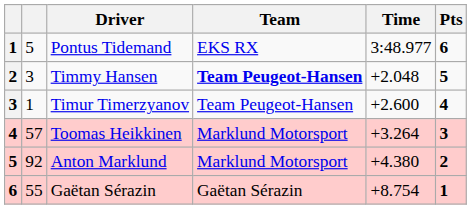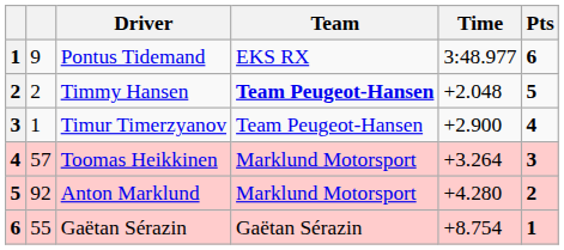 <table class=wikitable style="font-size:95%">
 <tr>
 <th></th>
 <th></th>
 <th>Driver</th>
 <th>Team</th>
 <th>Time</th>
 <th>Pts</th>
 </tr>
 <tr>
 <th>1</th>
-<td>5</td>
+<td>9</td>
 <td> <a href='#'>Pontus Tidemand</a></td>
 <td><a href='#'>EKS RX</a></td>
 <td>3:48.977</td>
 <td><strong>6</strong></td>
 </tr>
 <tr>
 <th>2</th>
-<td>3</td>
+<td>2</td>
 <td> <a href='#'>Timmy Hansen</a></td>
 <td><strong><a href='#'>Team Peugeot-Hansen</a></strong></td>
 <td>+2.048</td>
 <td><strong>5</strong></td>
 </tr>
 <tr>
 <th>3</th>
 <td>1</td>
 <td> <a href='#'>Timur Timerzyanov</a></td>
 <td><a href='#'>Team Peugeot-Hansen</a></td>
-<td>+2.600</td>
+<td>+2.900</td>
 <td><strong>4</strong></td>
 </tr>
 <tr>
 <th style="background:#ffcccc;">4</th>
 <td style="background:#ffcccc;">57</td>
 <td style="background:#ffcccc;"> <a href='#'>Toomas Heikkinen</a></td>
 <td style="background:#ffcccc;"><a href='#'>Marklund Motorsport</a></td>
 <td style="background:#ffcccc;">+3.264</td>
 <td style="background:#ffcccc;"><strong>3</strong></td>
 </tr>
 <tr>
 <th style="background:#ffcccc;">5</th>
 <td style="background:#ffcccc;">92</td>
 <td style="background:#ffcccc;"> <a href='#'>Anton Marklund</a></td>
 <td style="background:#ffcccc;"><a href='#'>Marklund Motorsport</a></td>
-<td style="background:#ffcccc;">+4.380</td>
+<td style="background:#ffcccc;">+4.280</td>
 <td style="background:#ffcccc;"><strong>2</strong></td>
 </tr>
 <tr>
 <th style="background:#ffcccc;">6</th>
 <td style="background:#ffcccc;">55</td>
 <td style="background:#ffcccc;"> Gaëtan Sérazin</td>
 <td style="background:#ffcccc;">Gaëtan Sérazin</td>
 <td style="background:#ffcccc;">+8.754</td>
 <td style="background:#ffcccc;"><strong>1</strong></td>
 </tr>
 </table>
